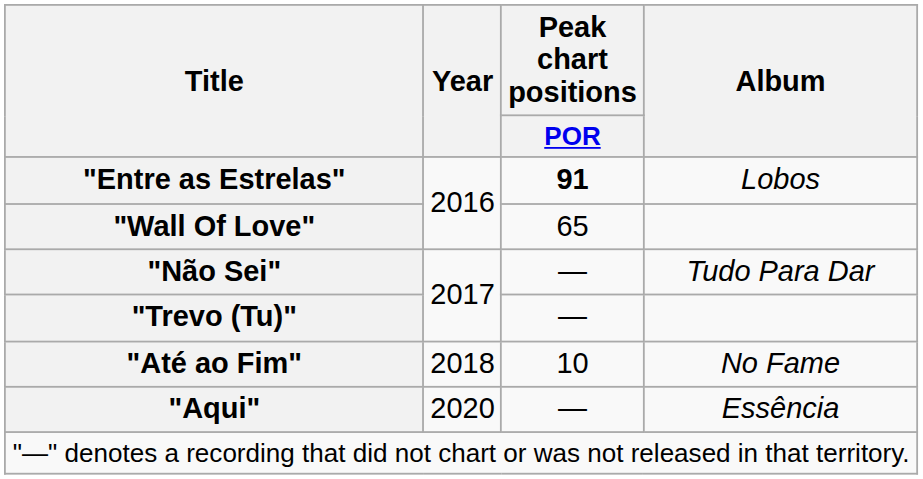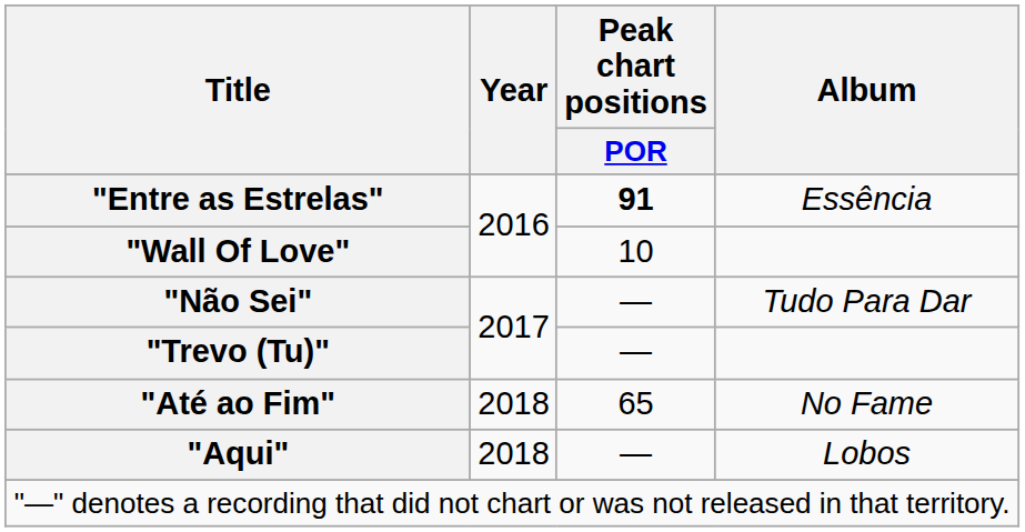 <table class="wikitable plainrowheaders" style="text-align:center;">
 <tr>
 <th scope="col" rowspan="2" style="width:14em;">Title</th>
 <th scope="col" rowspan="2">Year</th>
 <th>Peak chart positions</th>
 <th scope="col" rowspan="2" style="width:9em;">Album</th>
 </tr>
 <tr>
 <th scope="col" style="width:2.5em;font-size:90%;"><a href='#'>POR</a><br></th>
 </tr>
 <tr>
 <th scope="row">"Entre as Estrelas"<br></th>
 <td rowspan="2">2016</td>
 <td><strong>91</strong></td>
-<td><em>Lobos</em></td>
+<td><em>Essência</em></td>
 </tr>
 <tr>
 <th scope="row">"Wall Of Love"<br></th>
-<td>65</td>
+<td>10</td>
 <td><em></em></td>
 </tr>
 <tr>
 <th scope="row">"Não Sei"<br></th>
 <td rowspan="2">2017</td>
 <td>—</td>
 <td><em>Tudo Para Dar</em></td>
 </tr>
 <tr>
 <th scope="row">"Trevo (Tu)"<br></th>
 <td>—</td>
 <td><em></em></td>
 </tr>
 <tr>
 <th scope="row">"Até ao Fim"<br></th>
 <td>2018</td>
-<td>10</td>
+<td>65</td>
 <td><em>No Fame</em></td>
 </tr>
 <tr>
 <th scope="row">"Aqui"<br></th>
-<td>2020</td>
+<td>2018</td>
 <td>—</td>
-<td><em>Essência</em></td>
+<td><em>Lobos</em></td>
 </tr>
 <tr>
 <td colspan="4" style="font-size:90%">"—" denotes a recording that did not chart or was not released in that territory.</td>
 </tr>
 </table>
